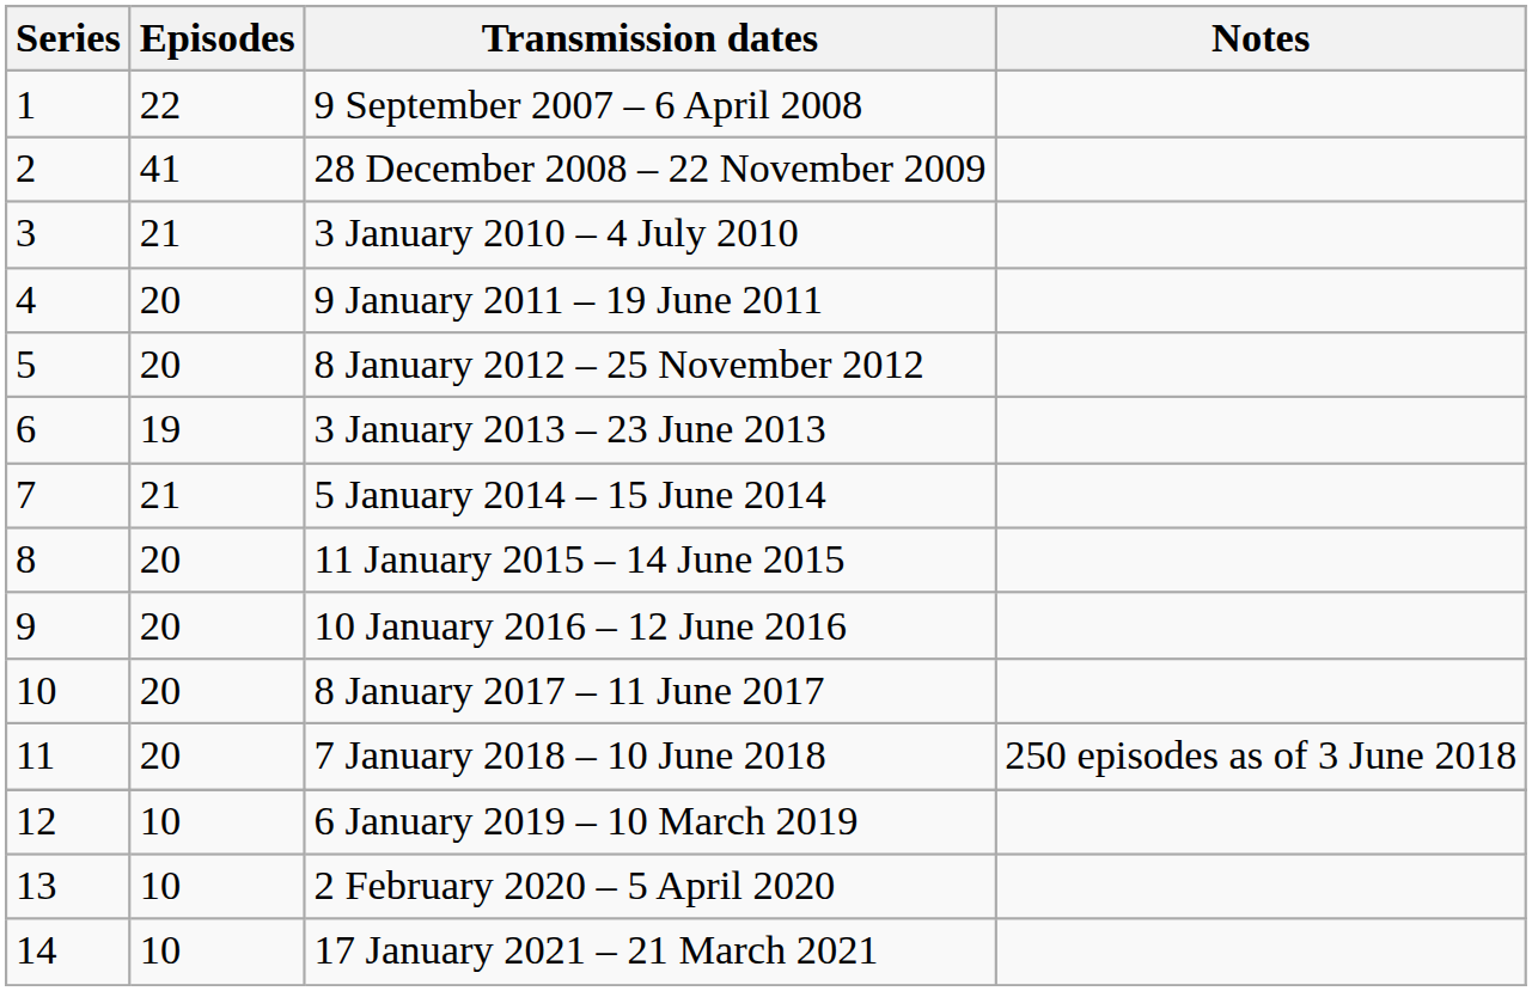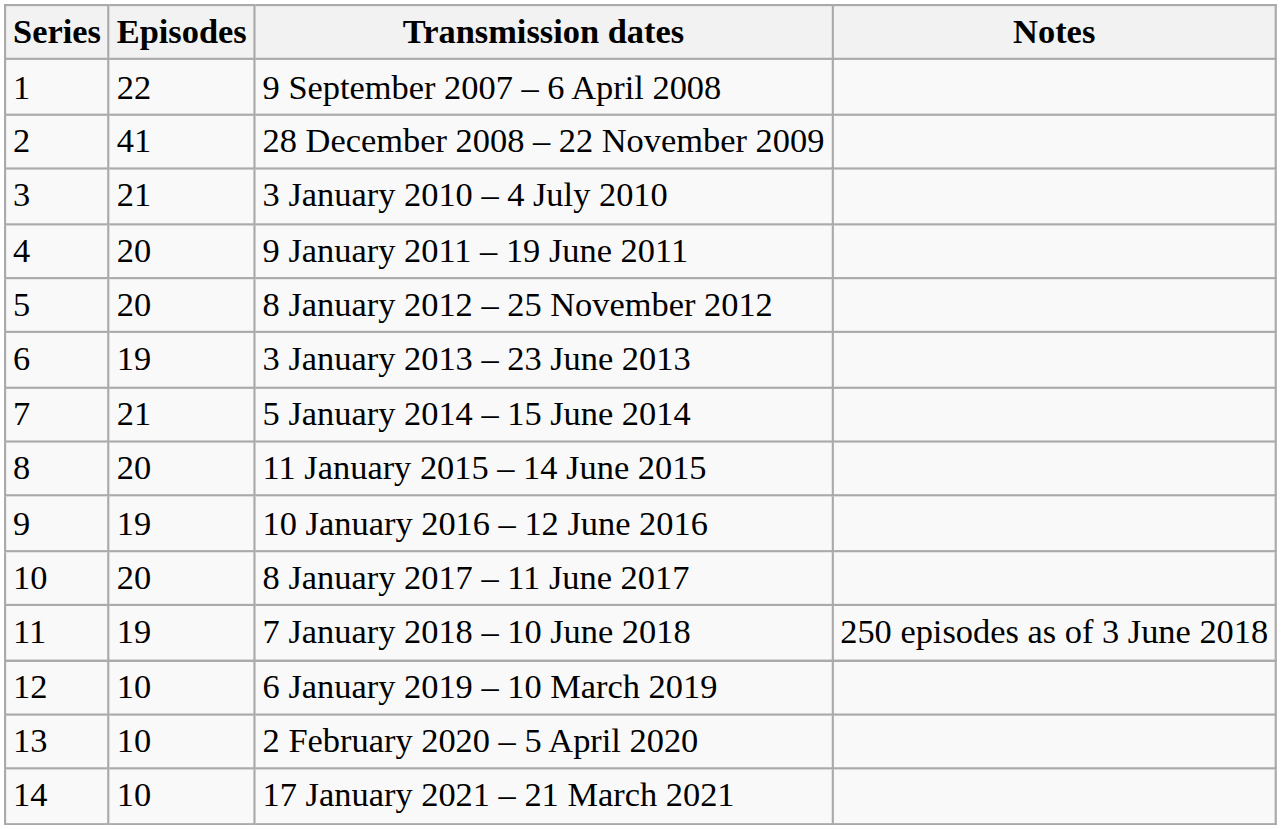 <table class="wikitable">
 <tr>
 <th>Series</th>
 <th>Episodes</th>
 <th>Transmission dates</th>
 <th>Notes</th>
 </tr>
 <tr>
 <td>1</td>
 <td>22</td>
 <td>9 September 2007 – 6 April 2008</td>
 <td></td>
 </tr>
 <tr>
 <td>2</td>
 <td>41</td>
 <td>28 December 2008 – 22 November 2009</td>
 <td></td>
 </tr>
 <tr>
 <td>3</td>
 <td>21</td>
 <td>3 January 2010 – 4 July 2010</td>
 <td></td>
 </tr>
 <tr>
 <td>4</td>
 <td>20</td>
 <td>9 January 2011 – 19 June 2011</td>
 <td></td>
 </tr>
 <tr>
 <td>5</td>
 <td>20</td>
 <td>8 January 2012 – 25 November 2012</td>
 <td></td>
 </tr>
 <tr>
 <td>6</td>
 <td>19</td>
 <td>3 January 2013 – 23 June 2013</td>
 <td></td>
 </tr>
 <tr>
 <td>7</td>
 <td>21</td>
 <td>5 January 2014 – 15 June 2014</td>
 <td></td>
 </tr>
 <tr>
 <td>8</td>
 <td>20</td>
 <td>11 January 2015 – 14 June 2015</td>
 <td></td>
 </tr>
 <tr>
 <td>9</td>
-<td>20</td>
+<td>19</td>
 <td>10 January 2016 – 12 June 2016</td>
 <td></td>
 </tr>
 <tr>
 <td>10</td>
 <td>20</td>
 <td>8 January 2017 – 11 June 2017</td>
 <td></td>
 </tr>
 <tr>
 <td>11</td>
-<td>20</td>
+<td>19</td>
 <td>7 January 2018 – 10 June 2018</td>
 <td>250 episodes as of 3 June 2018</td>
 </tr>
 <tr>
 </tr>
 <tr>
 <td>12</td>
 <td>10</td>
 <td>6 January 2019 – 10 March 2019</td>
 <td></td>
 </tr>
 <tr>
 <td>13</td>
 <td>10</td>
 <td>2 February 2020 – 5 April 2020</td>
 <td></td>
 </tr>
 <tr>
 <td>14</td>
 <td>10</td>
 <td>17 January 2021 – 21 March 2021</td>
 </tr>
 </table>
